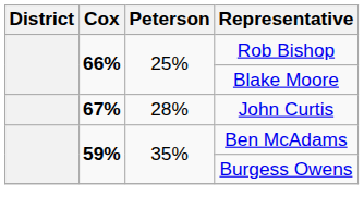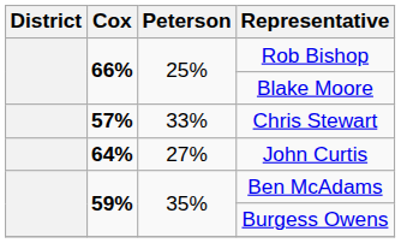 <table class=wikitable>
 <tr>
 <th>District</th>
 <th>Cox</th>
 <th>Peterson</th>
 <th>Representative</th>
 </tr>
 <tr align=center>
 <th rowspan=2 ></th>
 <td rowspan=2><strong>66%</strong></td>
 <td rowspan=2>25%</td>
 <td><a href='#'>Rob Bishop</a></td>
 </tr>
 <tr align=center>
 <td><a href='#'>Blake Moore</a></td>
 </tr>
 <tr align=center>
 <th></th>
-<td><strong>67%</strong></td>
-<td>28%</td>
+<td><strong>57%</strong></td>
+<td>33%</td>
+<td><a href='#'>Chris Stewart</a></td>
+</tr>
+<tr align=center>
+<th></th>
+<td><strong>64%</strong></td>
+<td>27%</td>
 <td><a href='#'>John Curtis</a></td>
 </tr>
 <tr align=center>
 <th rowspan=2 ></th>
 <td rowspan=2><strong>59%</strong></td>
 <td rowspan=2>35%</td>
 <td><a href='#'>Ben McAdams</a></td>
 </tr>
 <tr align=center>
 <td><a href='#'>Burgess Owens</a></td>
 </tr>
 <tr align=center>
 </tr>
 </table>
